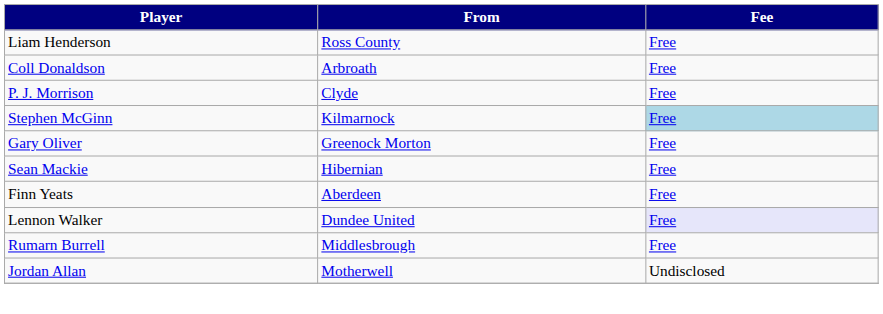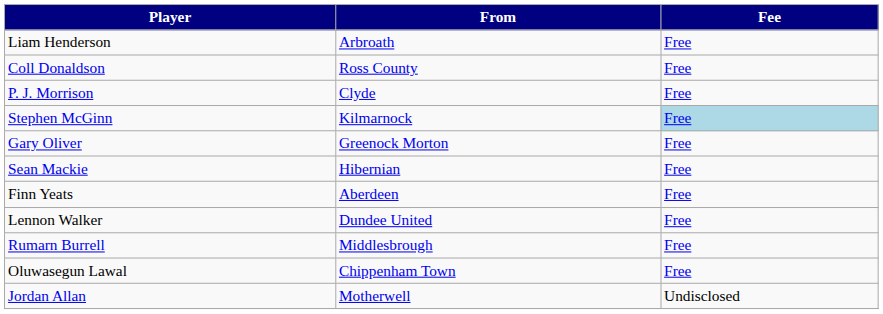 <table class="wikitable" style="text-align:left; font-size:95%;width:98%;">
 <tr>
 <th style="background:navy; color:white;">Player</th>
 <th style="background:navy; color:white;">From</th>
 <th style="background:navy; color:white;">Fee</th>
 </tr>
 <tr>
 <td> Liam Henderson</td>
-<td> <a href='#'>Ross County</a></td>
+<td> <a href='#'>Arbroath</a></td>
 <td><a href='#'>Free</a></td>
 </tr>
 <tr>
 <td> <a href='#'>Coll Donaldson</a></td>
-<td> <a href='#'>Arbroath</a></td>
+<td> <a href='#'>Ross County</a></td>
 <td><a href='#'>Free</a></td>
 </tr>
 <tr>
 <td> <a href='#'>P. J. Morrison</a></td>
 <td> <a href='#'>Clyde</a></td>
 <td><a href='#'>Free</a></td>
 </tr>
 <tr>
 <td> <a href='#'>Stephen McGinn</a></td>
 <td> <a href='#'>Kilmarnock</a></td>
 <td style="background: lightblue;"><a href='#'>Free</a></td>
 </tr>
 <tr>
 <td> <a href='#'>Gary Oliver</a></td>
 <td> <a href='#'>Greenock Morton</a></td>
 <td><a href='#'>Free</a></td>
 </tr>
 <tr>
 <td> <a href='#'>Sean Mackie</a></td>
 <td> <a href='#'>Hibernian</a></td>
 <td><a href='#'>Free</a></td>
 </tr>
 <tr>
 <td> Finn Yeats</td>
 <td> <a href='#'>Aberdeen</a></td>
 <td><a href='#'>Free</a></td>
 </tr>
 <tr>
 <td> Lennon Walker</td>
 <td> <a href='#'>Dundee United</a></td>
-<td style="background: lavender;"><a href='#'>Free</a></td>
+<td><a href='#'>Free</a></td>
 </tr>
 <tr>
 <td> <a href='#'>Rumarn Burrell</a></td>
 <td> <a href='#'>Middlesbrough</a></td>
+<td><a href='#'>Free</a></td>
+</tr>
+<tr>
+<td> Oluwasegun Lawal</td>
+<td> <a href='#'>Chippenham Town</a></td>
 <td><a href='#'>Free</a></td>
 </tr>
 <tr>
 <td> <a href='#'>Jordan Allan</a></td>
 <td> <a href='#'>Motherwell</a></td>
 <td>Undisclosed</td>
 </tr>
 <tr>
 </tr>
 </table>
